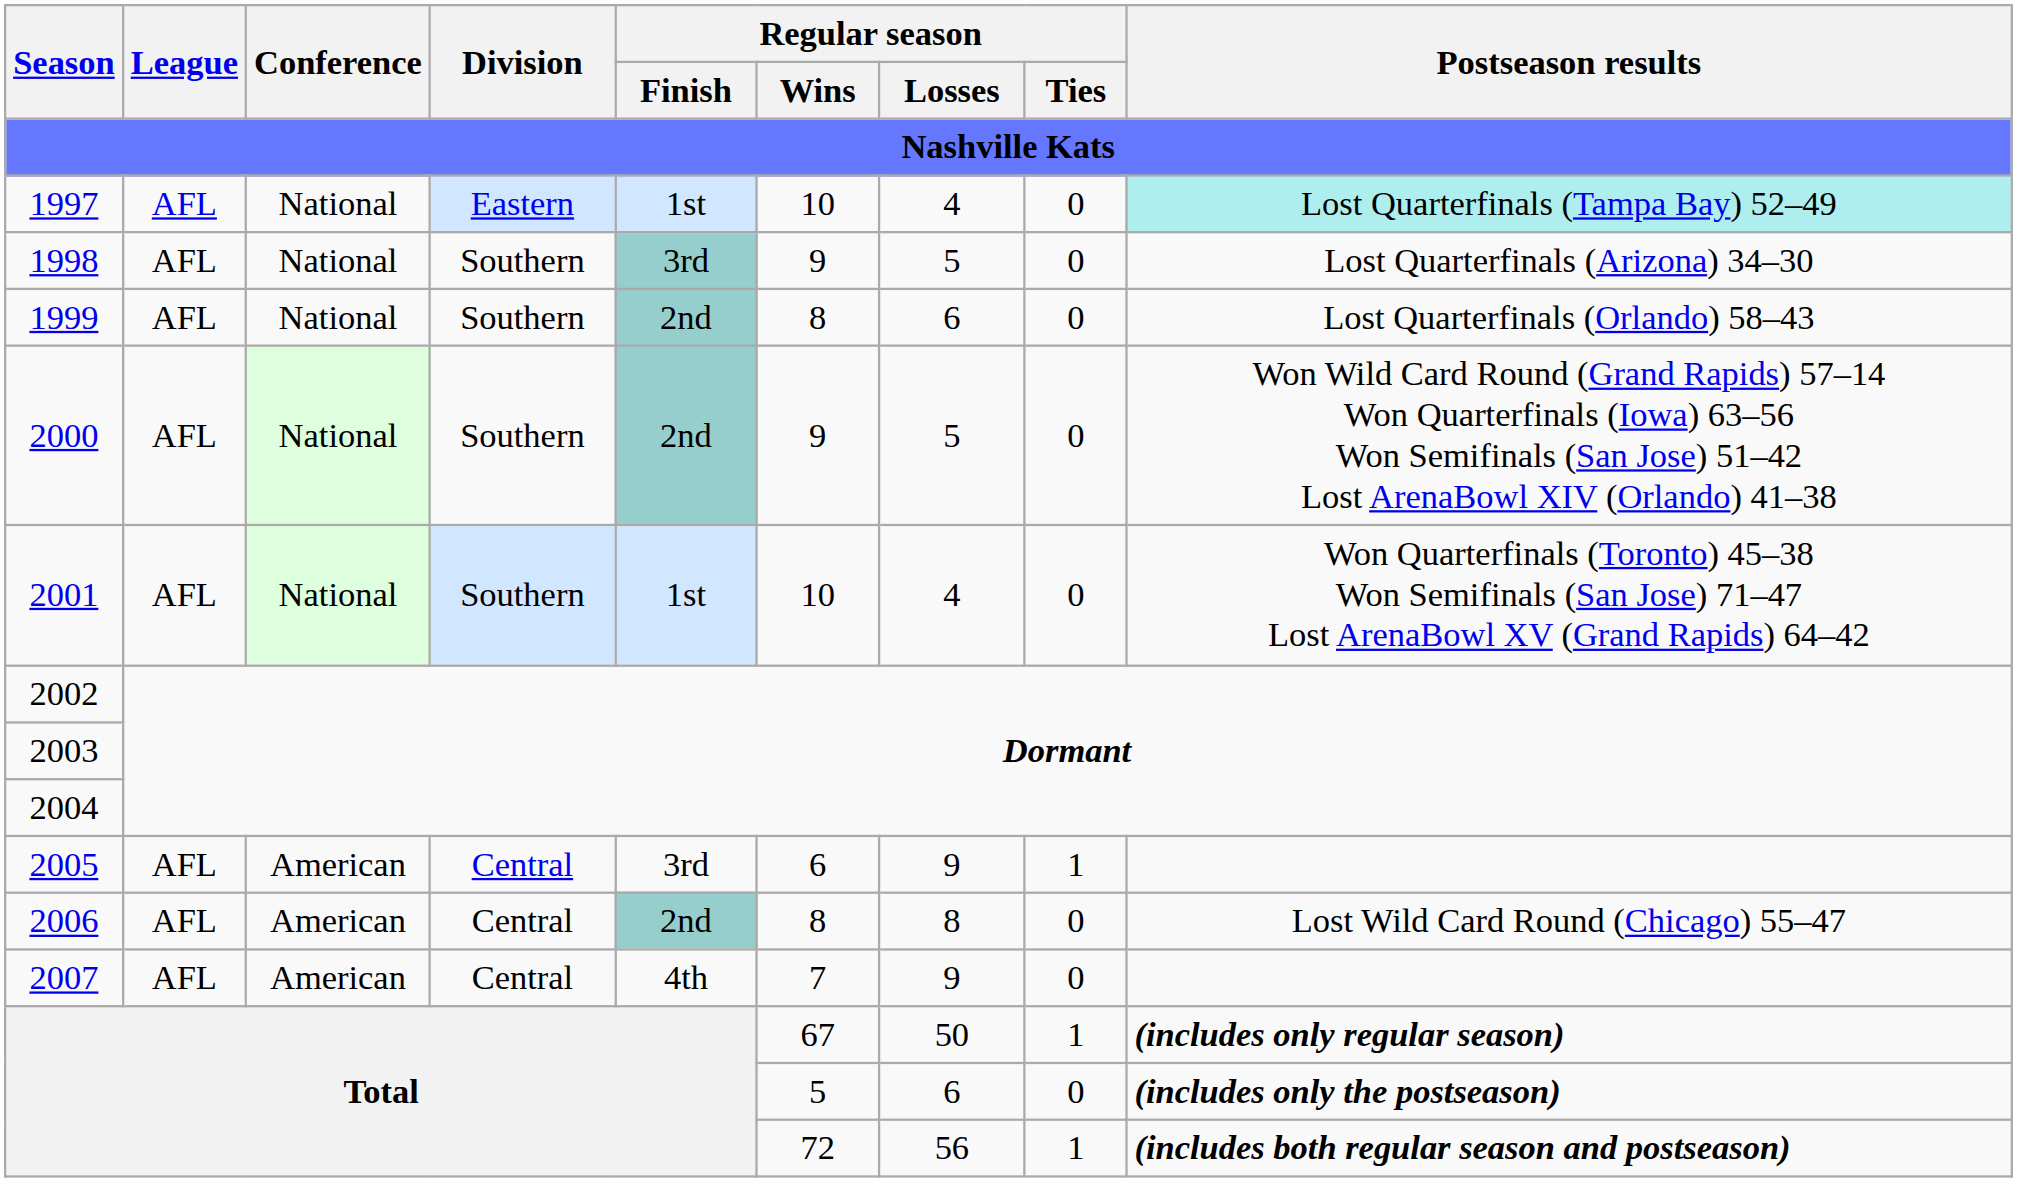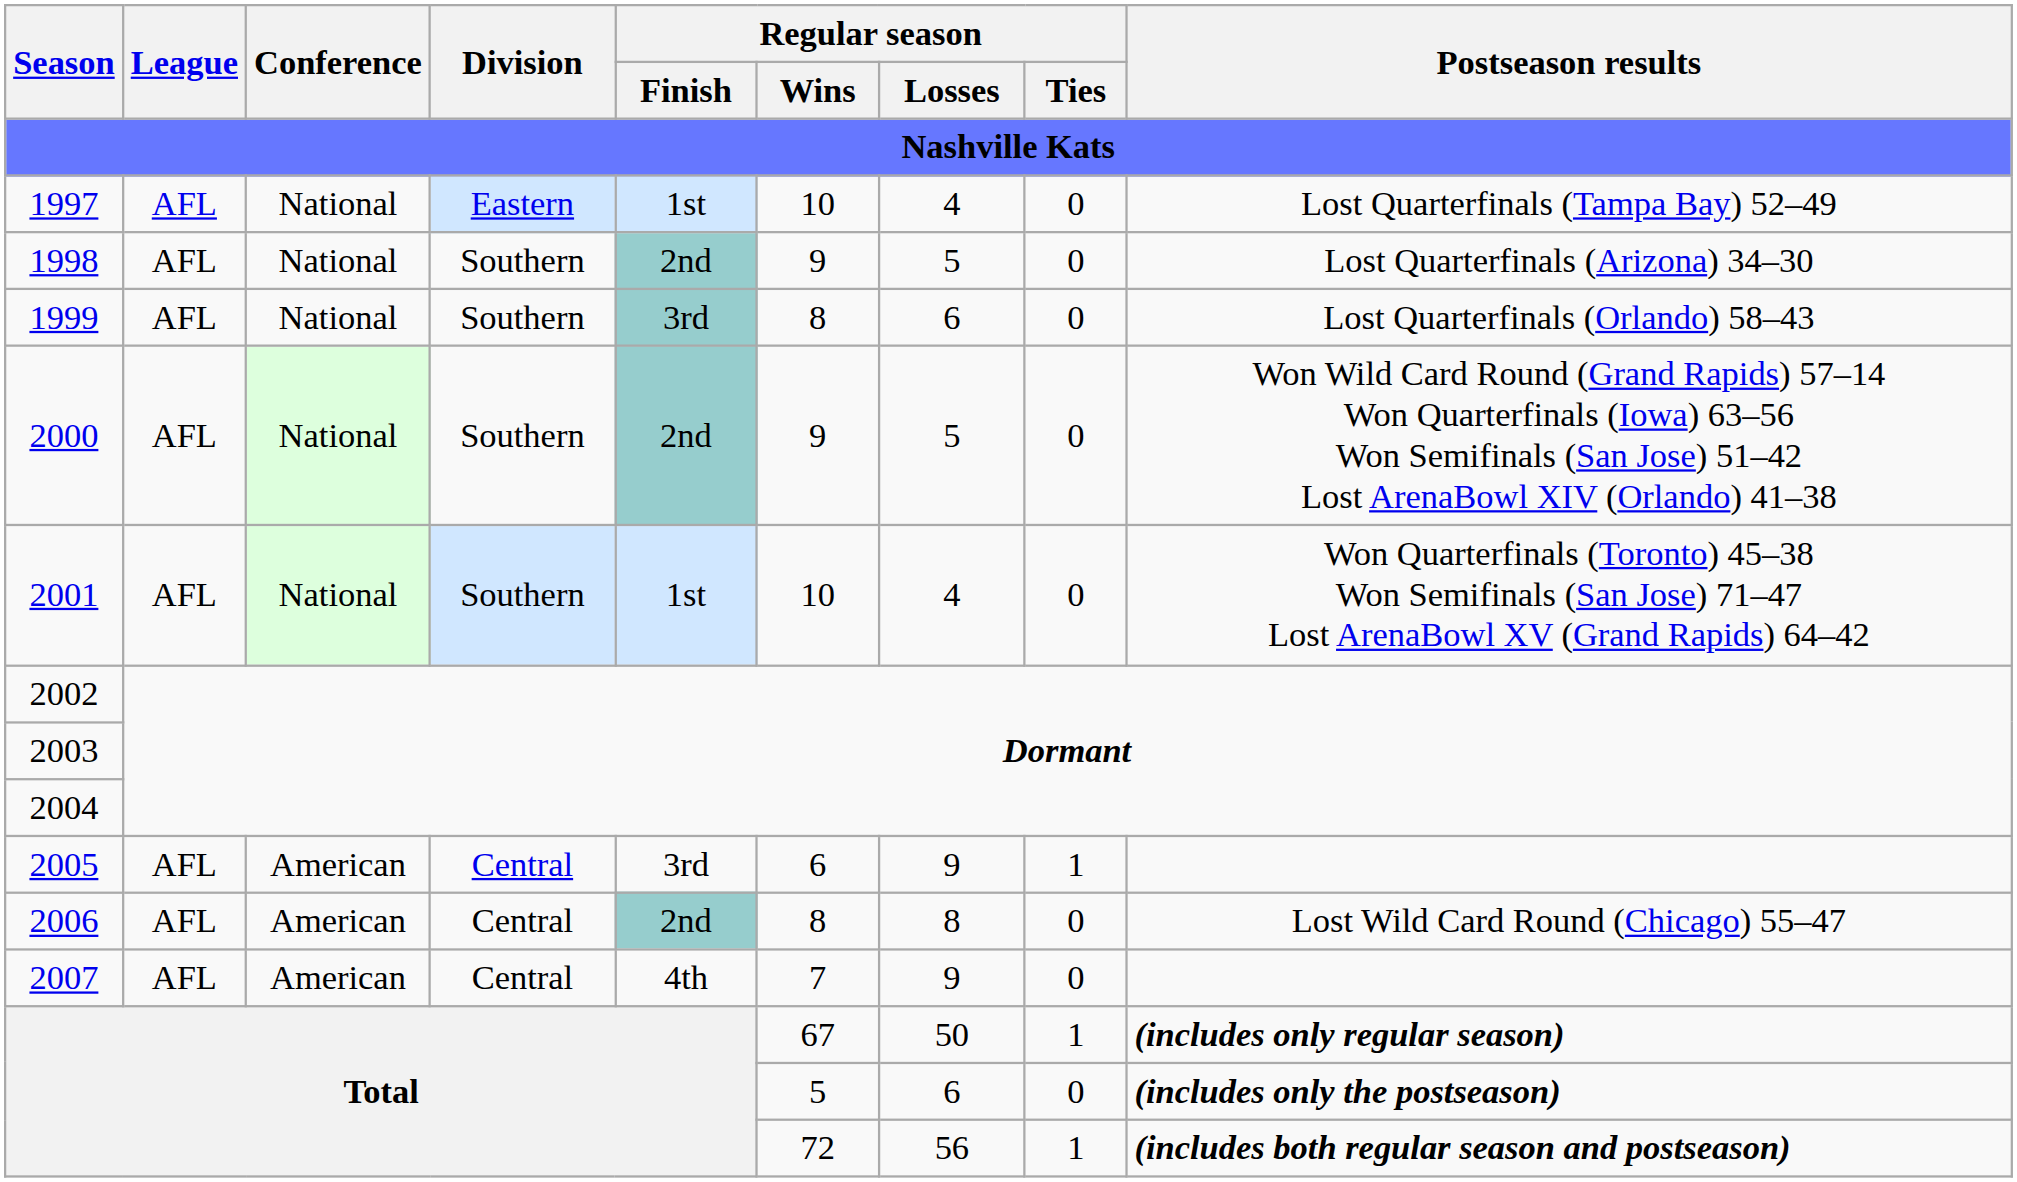 <table class="wikitable" style="font-size: 95%; width:70%;">
 <tr>
 <th rowspan="2" style="width:5%;"><a href='#'>Season</a></th>
 <th rowspan="2" style="width:5%;"><a href='#'>League</a></th>
 <th rowspan="2" style="width:5%;">Conference</th>
 <th rowspan="2">Division</th>
 <th colspan="4">Regular season</th>
 <th rowspan="2">Postseason results</th>
 </tr>
 <tr>
 <th>Finish</th>
 <th>Wins</th>
 <th>Losses</th>
 <th>Ties</th>
 </tr>
 <tr>
 <td Colspan="9" align=center style="background:#67f"><strong><span>Nashville Kats</span></strong></td>
 </tr>
 <tr align="center">
 <td><a href='#'>1997</a></td>
 <td><a href='#'>AFL</a></td>
 <td>National</td>
 <td bgcolor="#D0E7FF"><a href='#'>Eastern</a></td>
 <td bgcolor="#D0E7FF">1st</td>
 <td>10</td>
 <td>4</td>
 <td>0</td>
-<td style="background: paleturquoise;">Lost Quarterfinals (<a href='#'>Tampa Bay</a>) 52–49</td>
+<td>Lost Quarterfinals (<a href='#'>Tampa Bay</a>) 52–49</td>
 </tr>
 <tr align="center">
 <td><a href='#'>1998</a></td>
 <td>AFL</td>
 <td>National</td>
 <td>Southern</td>
-<td bgcolor="#96CDCD">3rd</td>
+<td bgcolor="#96CDCD">2nd</td>
 <td>9</td>
 <td>5</td>
 <td>0</td>
 <td>Lost Quarterfinals (<a href='#'>Arizona</a>) 34–30</td>
 </tr>
 <tr align="center">
 <td><a href='#'>1999</a></td>
 <td>AFL</td>
 <td>National</td>
 <td>Southern</td>
-<td bgcolor="#96CDCD">2nd</td>
+<td bgcolor="#96CDCD">3rd</td>
 <td>8</td>
 <td>6</td>
 <td>0</td>
 <td>Lost Quarterfinals (<a href='#'>Orlando</a>) 58–43</td>
 </tr>
 <tr align="center">
 <td><a href='#'>2000</a></td>
 <td>AFL</td>
 <td bgcolor="#DDFFDD">National</td>
 <td>Southern</td>
 <td bgcolor="#96CDCD">2nd</td>
 <td>9</td>
 <td>5</td>
 <td>0</td>
 <td>Won Wild Card Round (<a href='#'>Grand Rapids</a>) 57–14<br> Won Quarterfinals (<a href='#'>Iowa</a>) 63–56<br> Won Semifinals (<a href='#'>San Jose</a>) 51–42<br> Lost <a href='#'>ArenaBowl XIV</a> (<a href='#'>Orlando</a>) 41–38</td>
 </tr>
 <tr align="center">
 <td><a href='#'>2001</a></td>
 <td>AFL</td>
 <td bgcolor="#DDFFDD">National</td>
 <td bgcolor="#D0E7FF">Southern</td>
 <td bgcolor="#D0E7FF">1st</td>
 <td>10</td>
 <td>4</td>
 <td>0</td>
 <td>Won Quarterfinals (<a href='#'>Toronto</a>) 45–38<br> Won Semifinals (<a href='#'>San Jose</a>) 71–47<br> Lost <a href='#'>ArenaBowl XV</a> (<a href='#'>Grand Rapids</a>) 64–42</td>
 </tr>
 <tr align="center">
 <td>2002</td>
 <td colspan="8" rowspan="3" align="center"><strong><em>Dormant</em></strong></td>
 </tr>
 <tr align="center">
 <td>2003</td>
 </tr>
 <tr align="center">
 <td>2004</td>
 </tr>
 <tr align="center">
 <td><a href='#'>2005</a></td>
 <td>AFL</td>
 <td>American</td>
 <td><a href='#'>Central</a></td>
 <td>3rd</td>
 <td>6</td>
 <td>9</td>
 <td>1</td>
 <td></td>
 </tr>
 <tr align="center">
 <td><a href='#'>2006</a></td>
 <td>AFL</td>
 <td>American</td>
 <td>Central</td>
 <td bgcolor="#96CDCD">2nd</td>
 <td>8</td>
 <td>8</td>
 <td>0</td>
 <td>Lost Wild Card Round (<a href='#'>Chicago</a>) 55–47</td>
 </tr>
 <tr align="center">
 <td><a href='#'>2007</a></td>
 <td>AFL</td>
 <td>American</td>
 <td>Central</td>
 <td>4th</td>
 <td>7</td>
 <td>9</td>
 <td>0</td>
 <td></td>
 </tr>
 <tr>
 <th align="center" rowSpan="3" colSpan="5">Total</th>
 <td align="center">67</td>
 <td align="center">50</td>
 <td align="center">1</td>
 <td colSpan="1"><strong><em>(includes only regular season)</em></strong></td>
 </tr>
 <tr>
 <td align="center">5</td>
 <td align="center">6</td>
 <td align="center">0</td>
 <td colSpan="1"><strong><em>(includes only the postseason)</em></strong></td>
 </tr>
 <tr>
 <td align="center">72</td>
 <td align="center">56</td>
 <td align="center">1</td>
 <td colSpan="1"><strong><em>(includes both regular season and postseason)</em></strong></td>
 </tr>
 </table>
